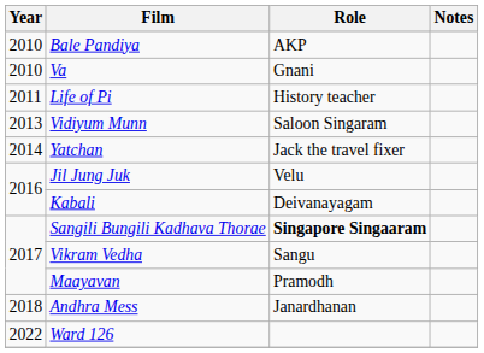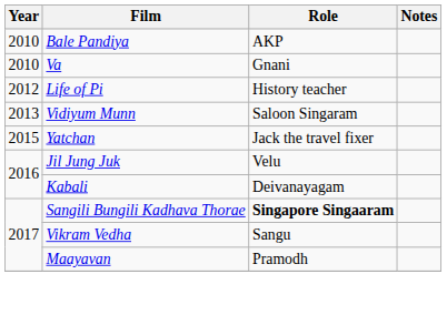 <table class="wikitable">
 <tr style="background:#ccc; text-align:center;">
 <th>Year</th>
 <th>Film</th>
 <th>Role</th>
 <th>Notes</th>
 </tr>
 <tr>
 <td>2010</td>
 <td><em><a href='#'>Bale Pandiya</a></em></td>
 <td>AKP</td>
 <td></td>
 </tr>
 <tr>
 <td>2010</td>
 <td><em><a href='#'>Va</a></em></td>
 <td>Gnani</td>
 <td></td>
 </tr>
 <tr>
-<td>2011</td>
+<td>2012</td>
 <td><em><a href='#'>Life of Pi</a></em></td>
 <td>History teacher</td>
 <td></td>
 </tr>
 <tr>
 <td>2013</td>
 <td><em><a href='#'>Vidiyum Munn</a></em></td>
 <td>Saloon Singaram</td>
 <td></td>
 </tr>
 <tr>
-<td>2014</td>
+<td>2015</td>
 <td><em><a href='#'>Yatchan</a></em></td>
 <td>Jack the travel fixer</td>
 <td></td>
 </tr>
 <tr>
 <td rowspan="2">2016</td>
 <td><em><a href='#'>Jil Jung Juk</a></em></td>
 <td>Velu</td>
 <td></td>
 </tr>
 <tr>
 <td><em><a href='#'>Kabali</a></em></td>
 <td>Deivanayagam</td>
 <td></td>
 </tr>
 <tr>
 <td rowspan="3">2017</td>
 <td><em><a href='#'>Sangili Bungili Kadhava Thorae</a></em></td>
 <td><strong>Singapore Singaaram</strong></td>
 <td></td>
 </tr>
 <tr>
 <td><em><a href='#'>Vikram Vedha</a></em></td>
 <td>Sangu</td>
 <td></td>
 </tr>
 <tr>
 <td><em><a href='#'>Maayavan</a></em></td>
 <td>Pramodh</td>
 <td></td>
 </tr>
 <tr>
-<td>2018</td>
-<td><em><a href='#'>Andhra Mess</a></em></td>
-<td>Janardhanan</td>
-<td></td>
-</tr>
-<tr>
-<td>2022</td>
-<td><em><a href='#'>Ward 126</a></em></td>
-<td></td>
-<td></td>
-</tr>
-<tr>
 </tr>
 </table>
